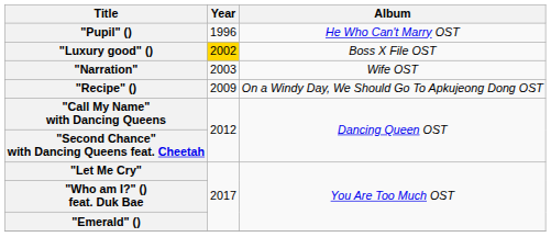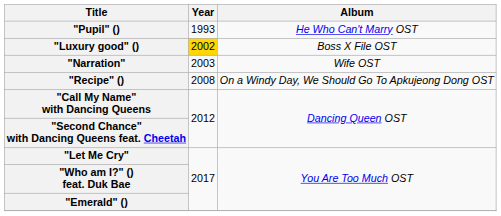 <table class="wikitable plainrowheaders" style="text-align:center;">
 <tr>
 <th scope="col" rowspan="1">Title</th>
 <th scope="col" rowspan="1">Year</th>
 <th scope="col" rowspan="1">Album</th>
 </tr>
 <tr>
 <th scope="row">"Pupil" ()</th>
-<td>1996</td>
+<td>1993</td>
 <td><em><a href='#'>He Who Can't Marry</a> OST</em></td>
 </tr>
 <tr>
 <th scope="row">"Luxury good" ()</th>
 <td style="background: gold;">2002</td>
 <td><em>Boss X File OST</em></td>
 </tr>
 <tr>
 <th scope="row">"Narration"</th>
 <td>2003</td>
 <td><em>Wife OST</em></td>
 </tr>
 <tr>
 <th scope="row">"Recipe" ()</th>
-<td>2009</td>
+<td>2008</td>
 <td><em>On a Windy Day, We Should Go To Apkujeong Dong OST</em></td>
 </tr>
 <tr>
 <th scope="row">"Call My Name"<br>with Dancing Queens</th>
 <td rowspan="2">2012</td>
 <td rowspan="2"><em><a href='#'>Dancing Queen</a> OST</em></td>
 </tr>
 <tr>
 <th scope="row">"Second Chance" <br>with Dancing Queens feat. <a href='#'>Cheetah</a></th>
 </tr>
 <tr>
 <th scope="row">"Let Me Cry"</th>
 <td rowspan="3">2017</td>
 <td rowspan="3"><em><a href='#'>You Are Too Much</a> OST</em></td>
 </tr>
 <tr>
 <th scope="row">"Who am I?" ()<br>feat. Duk Bae</th>
 </tr>
 <tr>
 <th scope="row">"Emerald" ()</th>
 </tr>
 <tr>
 </tr>
 </table>
